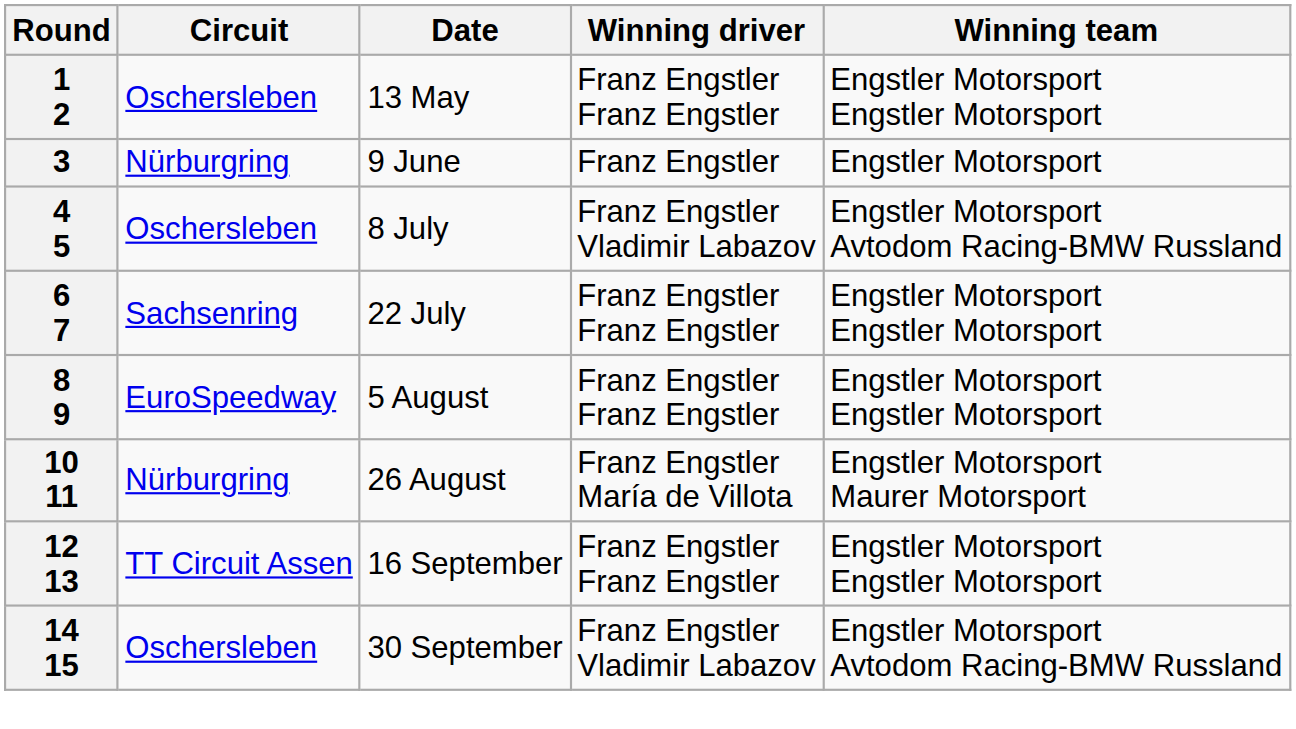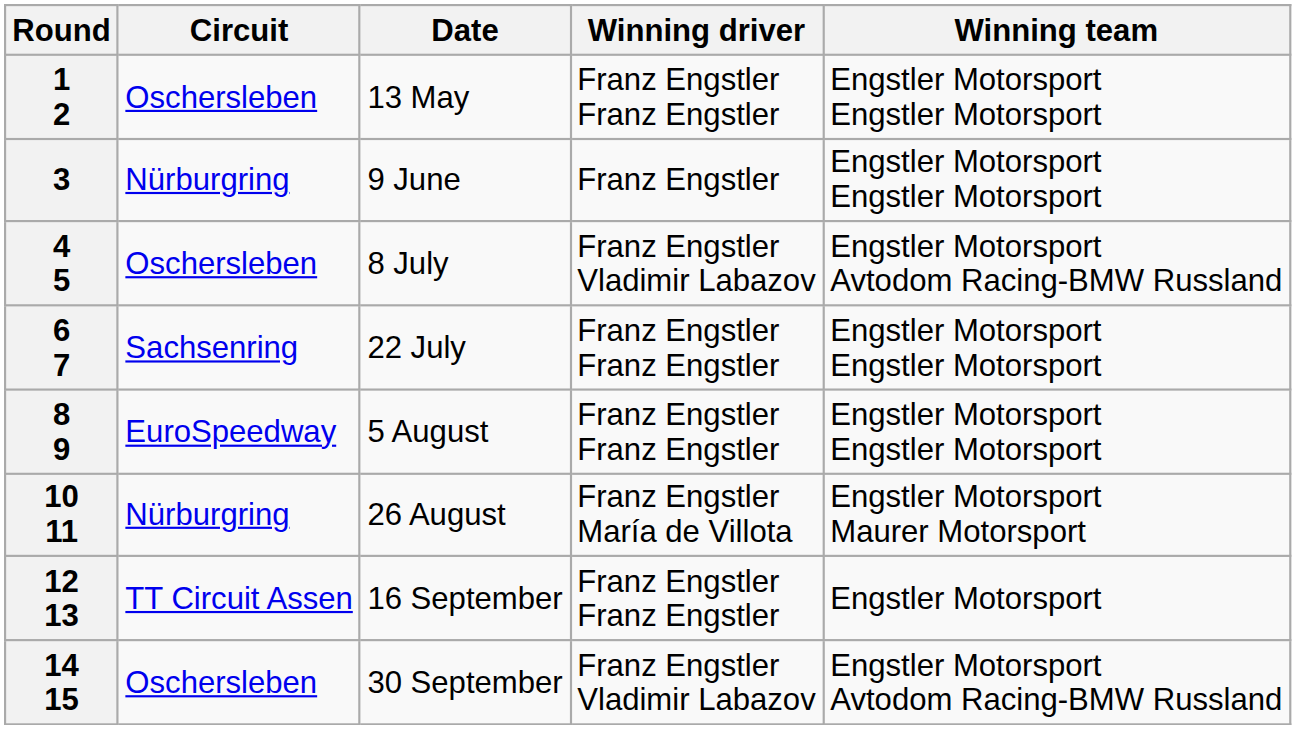 <table class="wikitable" style="font-size: 90%">
 <tr>
 <th>Round</th>
 <th>Circuit</th>
 <th>Date</th>
 <th>Winning driver</th>
 <th>Winning team</th>
 </tr>
 <tr>
 <th>1<br>2</th>
 <td> <a href='#'>Oschersleben</a></td>
 <td>13 May</td>
 <td>Franz Engstler<br>Franz Engstler</td>
 <td>Engstler Motorsport<br>Engstler Motorsport</td>
 </tr>
 <tr>
 <th>3</th>
 <td> <a href='#'>Nürburgring</a></td>
 <td>9 June</td>
 <td>Franz Engstler</td>
-<td>Engstler Motorsport</td>
+<td>Engstler Motorsport<br>Engstler Motorsport</td>
 </tr>
 <tr>
 <th>4<br>5</th>
 <td> <a href='#'>Oschersleben</a></td>
 <td>8 July</td>
 <td>Franz Engstler<br>Vladimir Labazov</td>
 <td>Engstler Motorsport<br>Avtodom Racing-BMW Russland</td>
 </tr>
 <tr>
 <th>6<br>7</th>
 <td> <a href='#'>Sachsenring</a></td>
 <td>22 July</td>
 <td>Franz Engstler<br>Franz Engstler</td>
 <td>Engstler Motorsport<br>Engstler Motorsport</td>
 </tr>
 <tr>
 <th>8<br>9</th>
 <td> <a href='#'>EuroSpeedway</a></td>
 <td>5 August</td>
 <td>Franz Engstler<br>Franz Engstler</td>
 <td>Engstler Motorsport<br>Engstler Motorsport</td>
 </tr>
 <tr>
 <th>10<br>11</th>
 <td> <a href='#'>Nürburgring</a></td>
 <td>26 August</td>
 <td>Franz Engstler<br>María de Villota</td>
 <td>Engstler Motorsport<br>Maurer Motorsport</td>
 </tr>
 <tr>
 <th>12<br>13</th>
 <td> <a href='#'>TT Circuit Assen</a></td>
 <td>16 September</td>
 <td>Franz Engstler<br>Franz Engstler</td>
-<td>Engstler Motorsport<br>Engstler Motorsport</td>
+<td>Engstler Motorsport</td>
 </tr>
 <tr>
 <th>14<br>15</th>
 <td> <a href='#'>Oschersleben</a></td>
 <td>30 September</td>
 <td>Franz Engstler<br>Vladimir Labazov</td>
 <td>Engstler Motorsport<br>Avtodom Racing-BMW Russland</td>
 </tr>
 </table>
